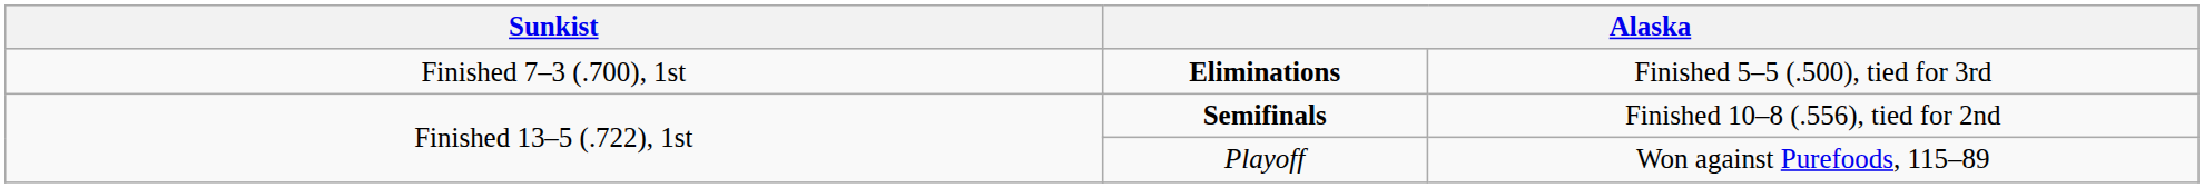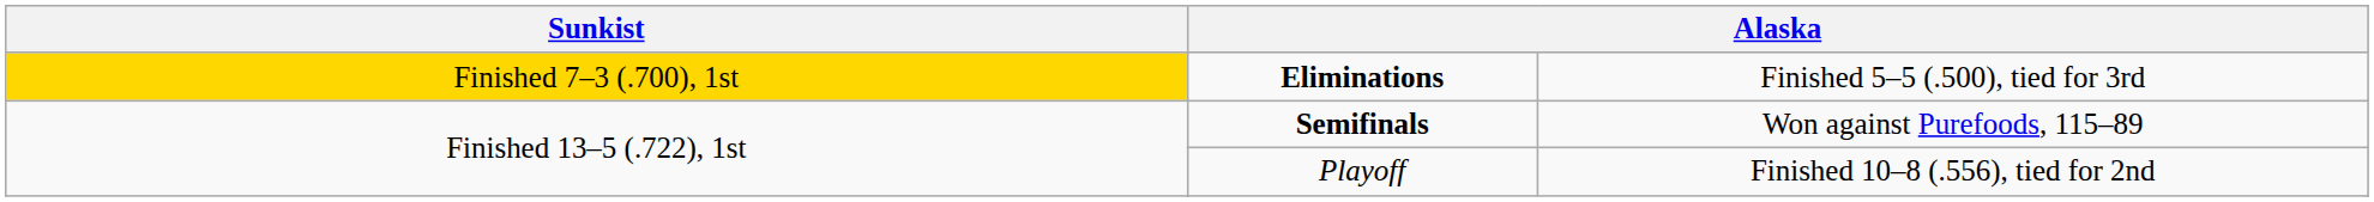 <table class="wikitable" style="width:100%;">
 <tr align=center>
 <th colspan="2" style="width:45%;"><a href='#'>Sunkist</a></th>
 <th colspan="2" style="width:45%;"><a href='#'>Alaska</a></th>
 </tr>
 <tr align=center>
-<td>Finished 7–3 (.700), 1st</td>
+<td style="background: gold;">Finished 7–3 (.700), 1st</td>
 <td colspan=2><strong>Eliminations</strong></td>
 <td>Finished 5–5 (.500), tied for 3rd</td>
 </tr>
 <tr align=center>
 <td rowspan=2>Finished 13–5 (.722), 1st</td>
 <td colspan=2><strong>Semifinals</strong></td>
-<td>Finished 10–8 (.556), tied for 2nd</td>
+<td>Won against <a href='#'>Purefoods</a>, 115–89</td>
 </tr>
 <tr align=center>
 <td colspan=2><em>Playoff</em></td>
-<td>Won against <a href='#'>Purefoods</a>, 115–89</td>
+<td>Finished 10–8 (.556), tied for 2nd</td>
 </tr>
 </table>
